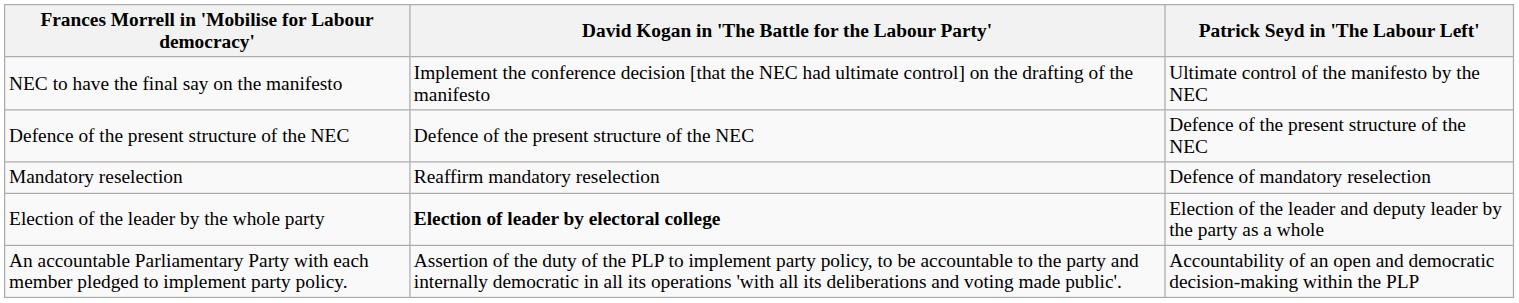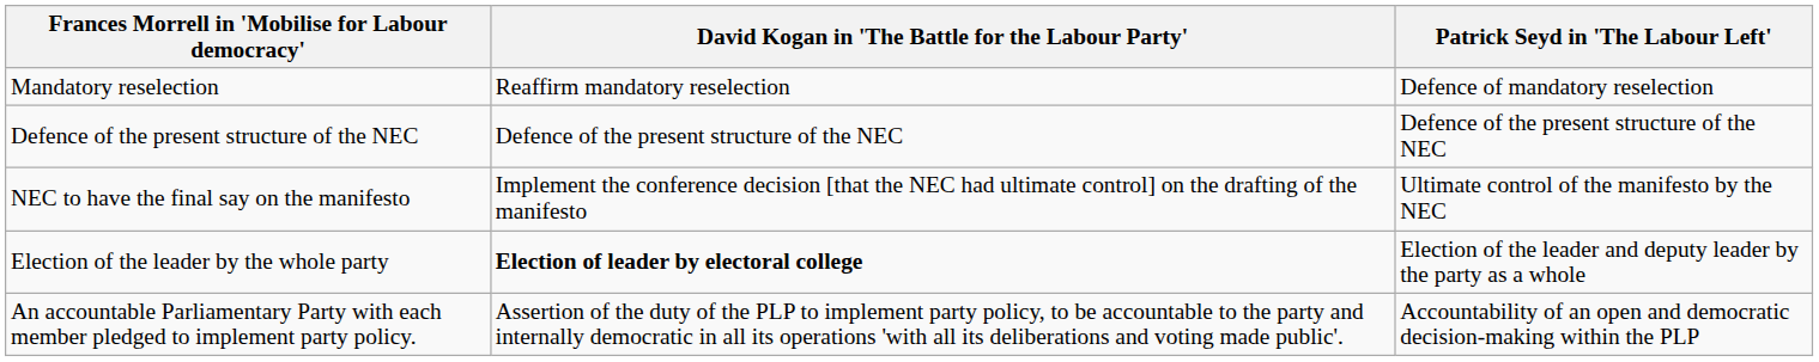 <table class="wikitable">
 <tr>
 <th>Frances Morrell in 'Mobilise for Labour democracy'</th>
 <th>David Kogan in 'The Battle for the Labour Party'</th>
 <th>Patrick Seyd in 'The Labour Left'</th>
 </tr>
 <tr>
-<td>NEC to have the final say on the manifesto</td>
-<td>Implement the conference decision [that the NEC had ultimate control] on the drafting of the manifesto</td>
-<td>Ultimate control of the manifesto by the NEC</td>
+<td>Mandatory reselection</td>
+<td>Reaffirm mandatory reselection</td>
+<td>Defence of mandatory reselection</td>
 </tr>
 <tr>
 <td>Defence of the present structure of the NEC</td>
 <td>Defence of the present structure of the NEC</td>
 <td>Defence of the present structure of the NEC</td>
 </tr>
 <tr>
-<td>Mandatory reselection</td>
-<td>Reaffirm mandatory reselection</td>
-<td>Defence of mandatory reselection</td>
+<td>NEC to have the final say on the manifesto</td>
+<td>Implement the conference decision [that the NEC had ultimate control] on the drafting of the manifesto</td>
+<td>Ultimate control of the manifesto by the NEC</td>
 </tr>
 <tr>
 <td>Election of the leader by the whole party</td>
 <td><strong>Election of leader by electoral college</strong></td>
 <td>Election of the leader and deputy leader by the party as a whole</td>
 </tr>
 <tr>
 <td>An accountable Parliamentary Party with each member pledged to implement party policy.</td>
 <td>Assertion of the duty of the PLP to implement party policy, to be accountable to the party and internally democratic in all its operations 'with all its deliberations and voting made public'.</td>
 <td>Accountability of an open and democratic decision-making within the PLP</td>
 </tr>
 </table>
